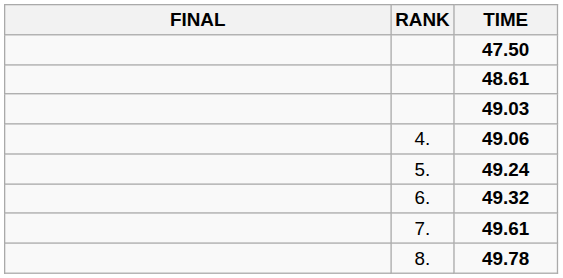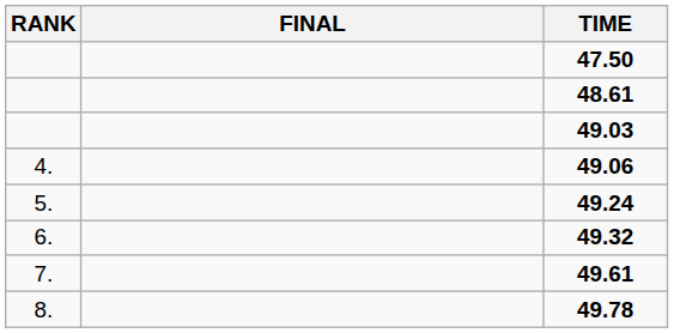 <table class="wikitable" style="border-collapse: collapse; font-size: 90%;">
 <tr>
+<th>RANK</th>
 <th style="width: 20em">FINAL</th>
-<th>RANK</th>
 <th style="width: 5em">TIME</th>
 </tr>
 <tr>
+<td align="center"></td>
 <td></td>
-<td align="center"></td>
 <td align="center"><strong>47.50</strong></td>
 </tr>
 <tr>
+<td align="center"></td>
 <td></td>
-<td align="center"></td>
 <td align="center"><strong>48.61</strong></td>
 </tr>
 <tr>
+<td align="center"></td>
 <td></td>
-<td align="center"></td>
 <td align="center"><strong>49.03</strong></td>
 </tr>
 <tr>
+<td align="center">4.</td>
 <td></td>
-<td align="center">4.</td>
 <td align="center"><strong>49.06</strong></td>
 </tr>
 <tr>
+<td align="center">5.</td>
 <td></td>
-<td align="center">5.</td>
 <td align="center"><strong>49.24</strong></td>
 </tr>
 <tr>
+<td align="center">6.</td>
 <td></td>
-<td align="center">6.</td>
 <td align="center"><strong>49.32</strong></td>
 </tr>
 <tr>
+<td align="center">7.</td>
 <td></td>
-<td align="center">7.</td>
 <td align="center"><strong>49.61</strong></td>
 </tr>
 <tr>
+<td align="center">8.</td>
 <td></td>
-<td align="center">8.</td>
 <td align="center"><strong>49.78</strong></td>
 </tr>
 </table>
